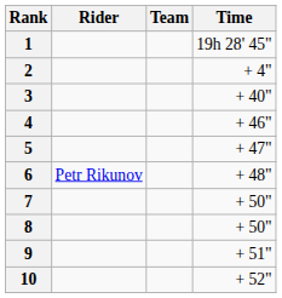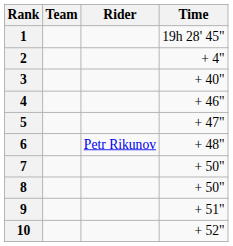 <table class="wikitable" margin-bottom:0;">
 <tr>
 <th scope="col">Rank</th>
+<th scope="col">Team</th>
 <th scope="col">Rider</th>
-<th scope="col">Team</th>
 <th scope="col">Time</th>
 </tr>
 <tr>
 <th scope="row">1</th>
+<td></td>
 <td> </td>
-<td></td>
 <td align="right">19h 28' 45"</td>
 </tr>
 <tr>
 <th scope="row">2</th>
 <td></td>
 <td></td>
 <td align="right">+ 4"</td>
 </tr>
 <tr>
 <th scope="row">3</th>
 <td></td>
 <td></td>
 <td align="right">+ 40"</td>
 </tr>
 <tr>
 <th scope="row">4</th>
 <td></td>
 <td></td>
 <td align="right">+ 46"</td>
 </tr>
 <tr>
 <th scope="row">5</th>
 <td></td>
 <td></td>
 <td align="right">+ 47"</td>
 </tr>
 <tr>
 <th scope="row">6</th>
+<td></td>
 <td> <a href='#'>Petr Rikunov</a></td>
-<td></td>
 <td align="right">+ 48"</td>
 </tr>
 <tr>
 <th scope="row">7</th>
 <td></td>
 <td></td>
 <td align="right">+ 50"</td>
 </tr>
 <tr>
 <th scope="row">8</th>
+<td></td>
 <td> </td>
-<td></td>
 <td align="right">+ 50"</td>
 </tr>
 <tr>
 <th scope="row">9</th>
+<td></td>
 <td> </td>
-<td></td>
 <td align="right">+ 51"</td>
 </tr>
 <tr>
 <th scope="row">10</th>
 <td></td>
 <td></td>
 <td align="right">+ 52"</td>
 </tr>
 </table>
